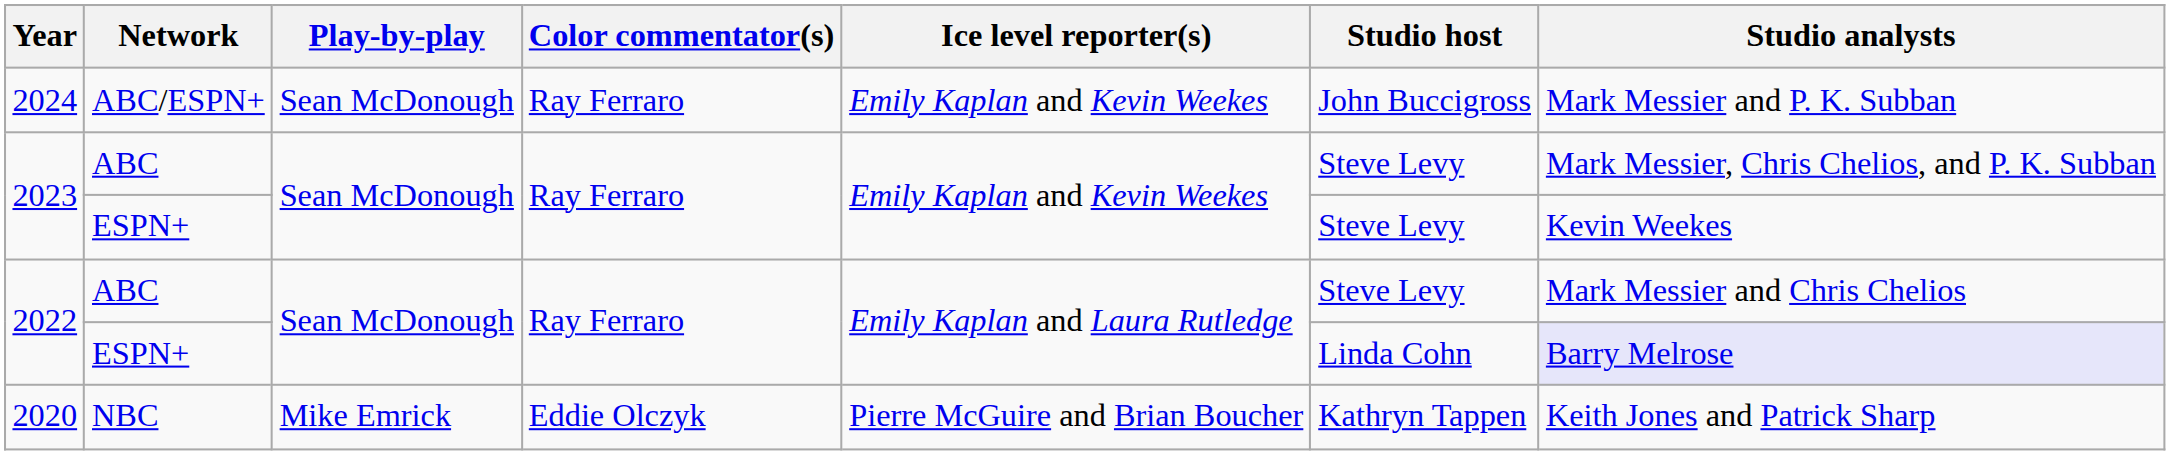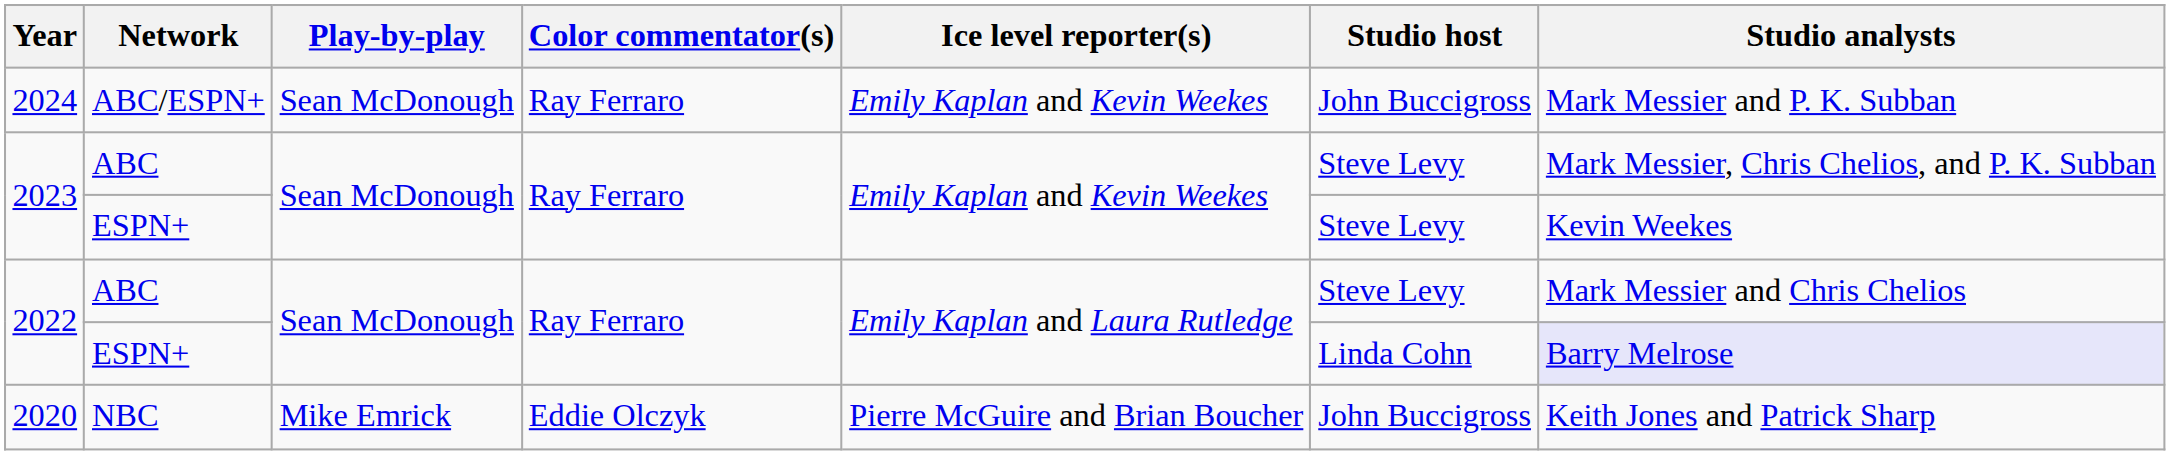 <table class="wikitable sortable" style="font-size:1.00em; line-height:1.5em;">
 <tr>
 <th>Year</th>
 <th>Network</th>
 <th><a href='#'>Play-by-play</a></th>
 <th><a href='#'>Color commentator</a>(s)</th>
 <th>Ice level reporter(s)</th>
 <th>Studio host</th>
 <th>Studio analysts</th>
 </tr>
 <tr>
 <td><a href='#'>2024</a></td>
 <td><a href='#'>ABC</a>/<a href='#'>ESPN+</a></td>
 <td><a href='#'>Sean McDonough</a></td>
 <td><a href='#'>Ray Ferraro</a></td>
 <td><em><a href='#'>Emily Kaplan</a></em> and <em><a href='#'>Kevin Weekes</a></em></td>
 <td><a href='#'>John Buccigross</a></td>
 <td><a href='#'>Mark Messier</a> and <a href='#'>P. K. Subban</a></td>
 </tr>
 <tr>
 <td rowspan=2><a href='#'>2023</a></td>
 <td><a href='#'>ABC</a></td>
 <td rowspan=2><a href='#'>Sean McDonough</a></td>
 <td rowspan=2><a href='#'>Ray Ferraro</a></td>
 <td rowspan=2><em><a href='#'>Emily Kaplan</a></em> and <em><a href='#'>Kevin Weekes</a></em></td>
 <td><a href='#'>Steve Levy</a></td>
 <td><a href='#'>Mark Messier</a>, <a href='#'>Chris Chelios</a>, and <a href='#'>P. K. Subban</a></td>
 </tr>
 <tr>
 <td><a href='#'>ESPN+</a></td>
 <td><a href='#'>Steve Levy</a></td>
 <td><a href='#'>Kevin Weekes</a></td>
 </tr>
 <tr>
 <td rowspan=2><a href='#'>2022</a></td>
 <td><a href='#'>ABC</a></td>
 <td rowspan=2><a href='#'>Sean McDonough</a></td>
 <td rowspan=2><a href='#'>Ray Ferraro</a></td>
 <td rowspan=2><em><a href='#'>Emily Kaplan</a></em> and <em><a href='#'>Laura Rutledge</a></em></td>
 <td><a href='#'>Steve Levy</a></td>
 <td><a href='#'>Mark Messier</a> and <a href='#'>Chris Chelios</a></td>
 </tr>
 <tr>
 <td><a href='#'>ESPN+</a></td>
 <td><a href='#'>Linda Cohn</a></td>
 <td style="background: lavender;"><a href='#'>Barry Melrose</a></td>
 </tr>
 <tr>
 <td><a href='#'>2020</a></td>
 <td><a href='#'>NBC</a></td>
 <td><a href='#'>Mike Emrick</a></td>
 <td><a href='#'>Eddie Olczyk</a></td>
 <td><a href='#'>Pierre McGuire</a> and <a href='#'>Brian Boucher</a></td>
-<td><a href='#'>Kathryn Tappen</a></td>
+<td><a href='#'>John Buccigross</a></td>
 <td><a href='#'>Keith Jones</a> and <a href='#'>Patrick Sharp</a></td>
 </tr>
 </table>
